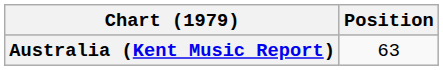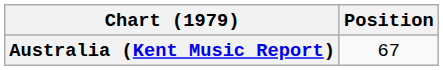 <table class="wikitable sortable plainrowheaders" style="text-align:center">
 <tr>
 <th>Chart (1979)</th>
 <th>Position</th>
 </tr>
 <tr>
 <th scope="row">Australia (<a href='#'>Kent Music Report</a>)</th>
-<td>63</td>
+<td>67</td>
 </tr>
 </table>
